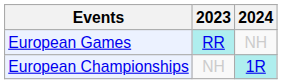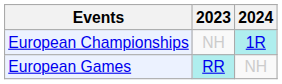 <table style='font-size: 90%; text-align:center;' class='wikitable'>
 <tr>
 <th>Events</th>
 <th>2023</th>
 <th>2024</th>
 </tr>
 <tr>
+<td bgcolor="#ECF2FF"; align="left"><a href='#'>European Championships</a></td>
+<td style=color:#ccc>NH</td>
+<td bgcolor=AFEEEE><a href='#'>1R</a></td>
+</tr>
+<tr>
 <td bgcolor="#ECF2FF"; align="left"><a href='#'>European Games</a></td>
 <td bgcolor=AFEEEE><a href='#'>RR</a></td>
 <td style=color:#ccc>NH</td>
 </tr>
-<tr>
-<td bgcolor="#ECF2FF"; align="left"><a href='#'>European Championships</a></td>
-<td style=color:#ccc>NH</td>
-<td bgcolor=AFEEEE><a href='#'>1R</a></td>
-</tr>
 </table>
